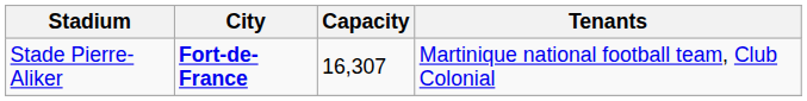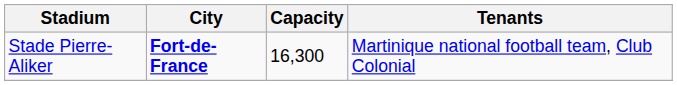 <table class="wikitable sortable">
 <tr>
 <th>Stadium</th>
 <th>City</th>
 <th>Capacity</th>
 <th>Tenants</th>
 </tr>
 <tr>
 <td><a href='#'>Stade Pierre-Aliker</a></td>
 <td><strong><a href='#'>Fort-de-France</a></strong></td>
-<td>16,307</td>
+<td>16,300</td>
 <td><a href='#'>Martinique national football team</a>, <a href='#'>Club Colonial</a></td>
 </tr>
 <tr>
 </tr>
 </table>
